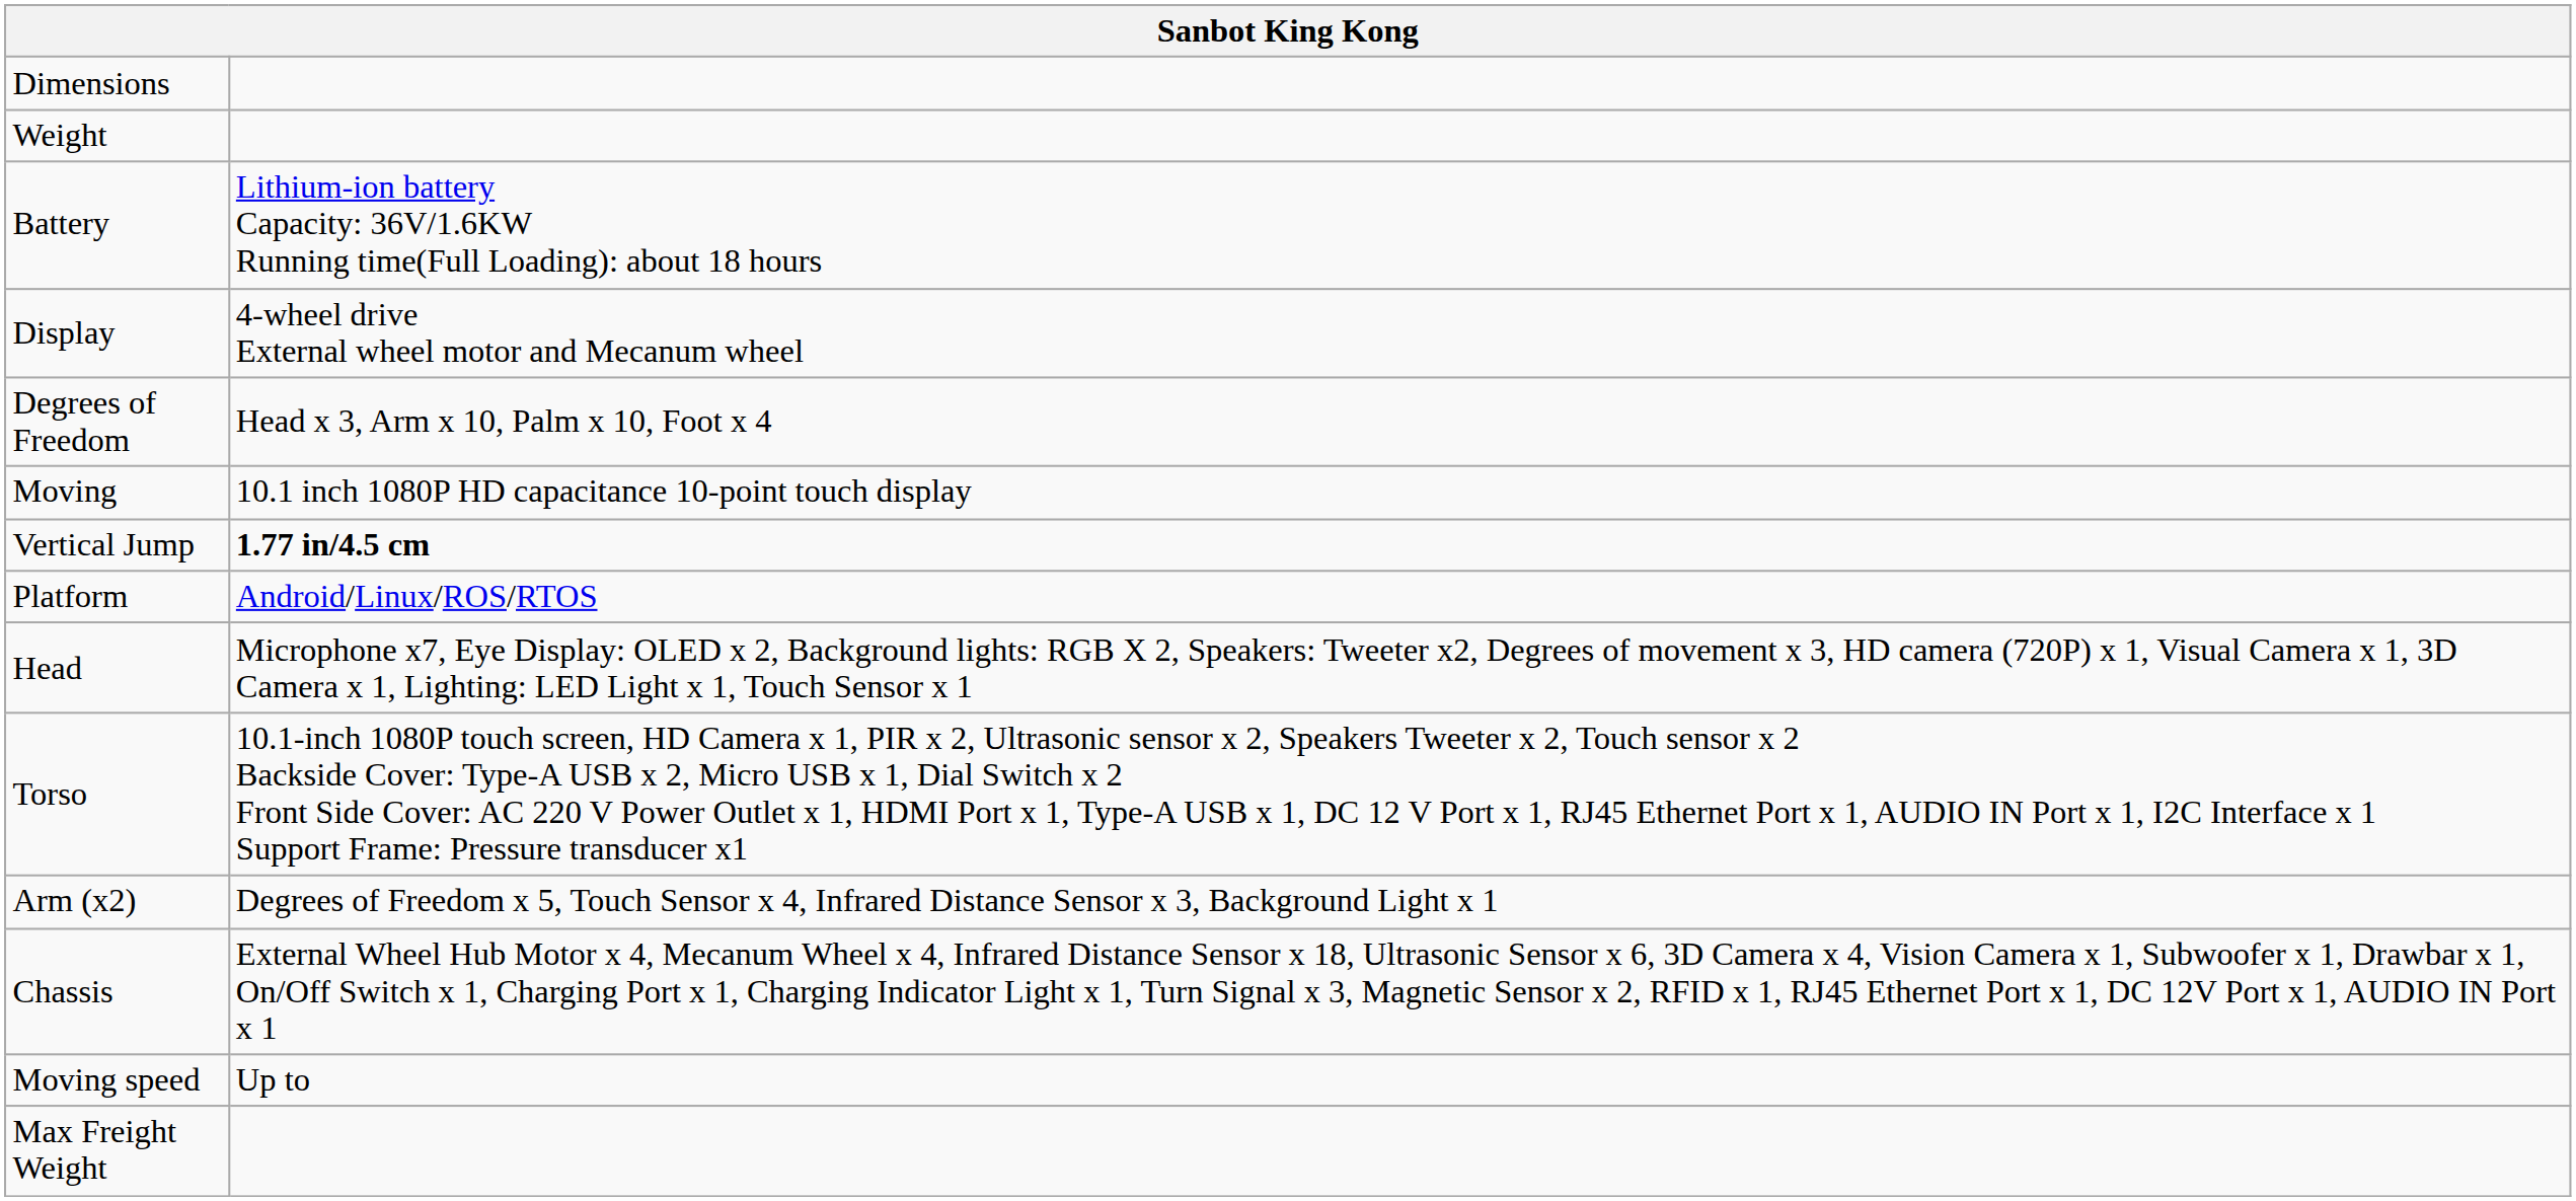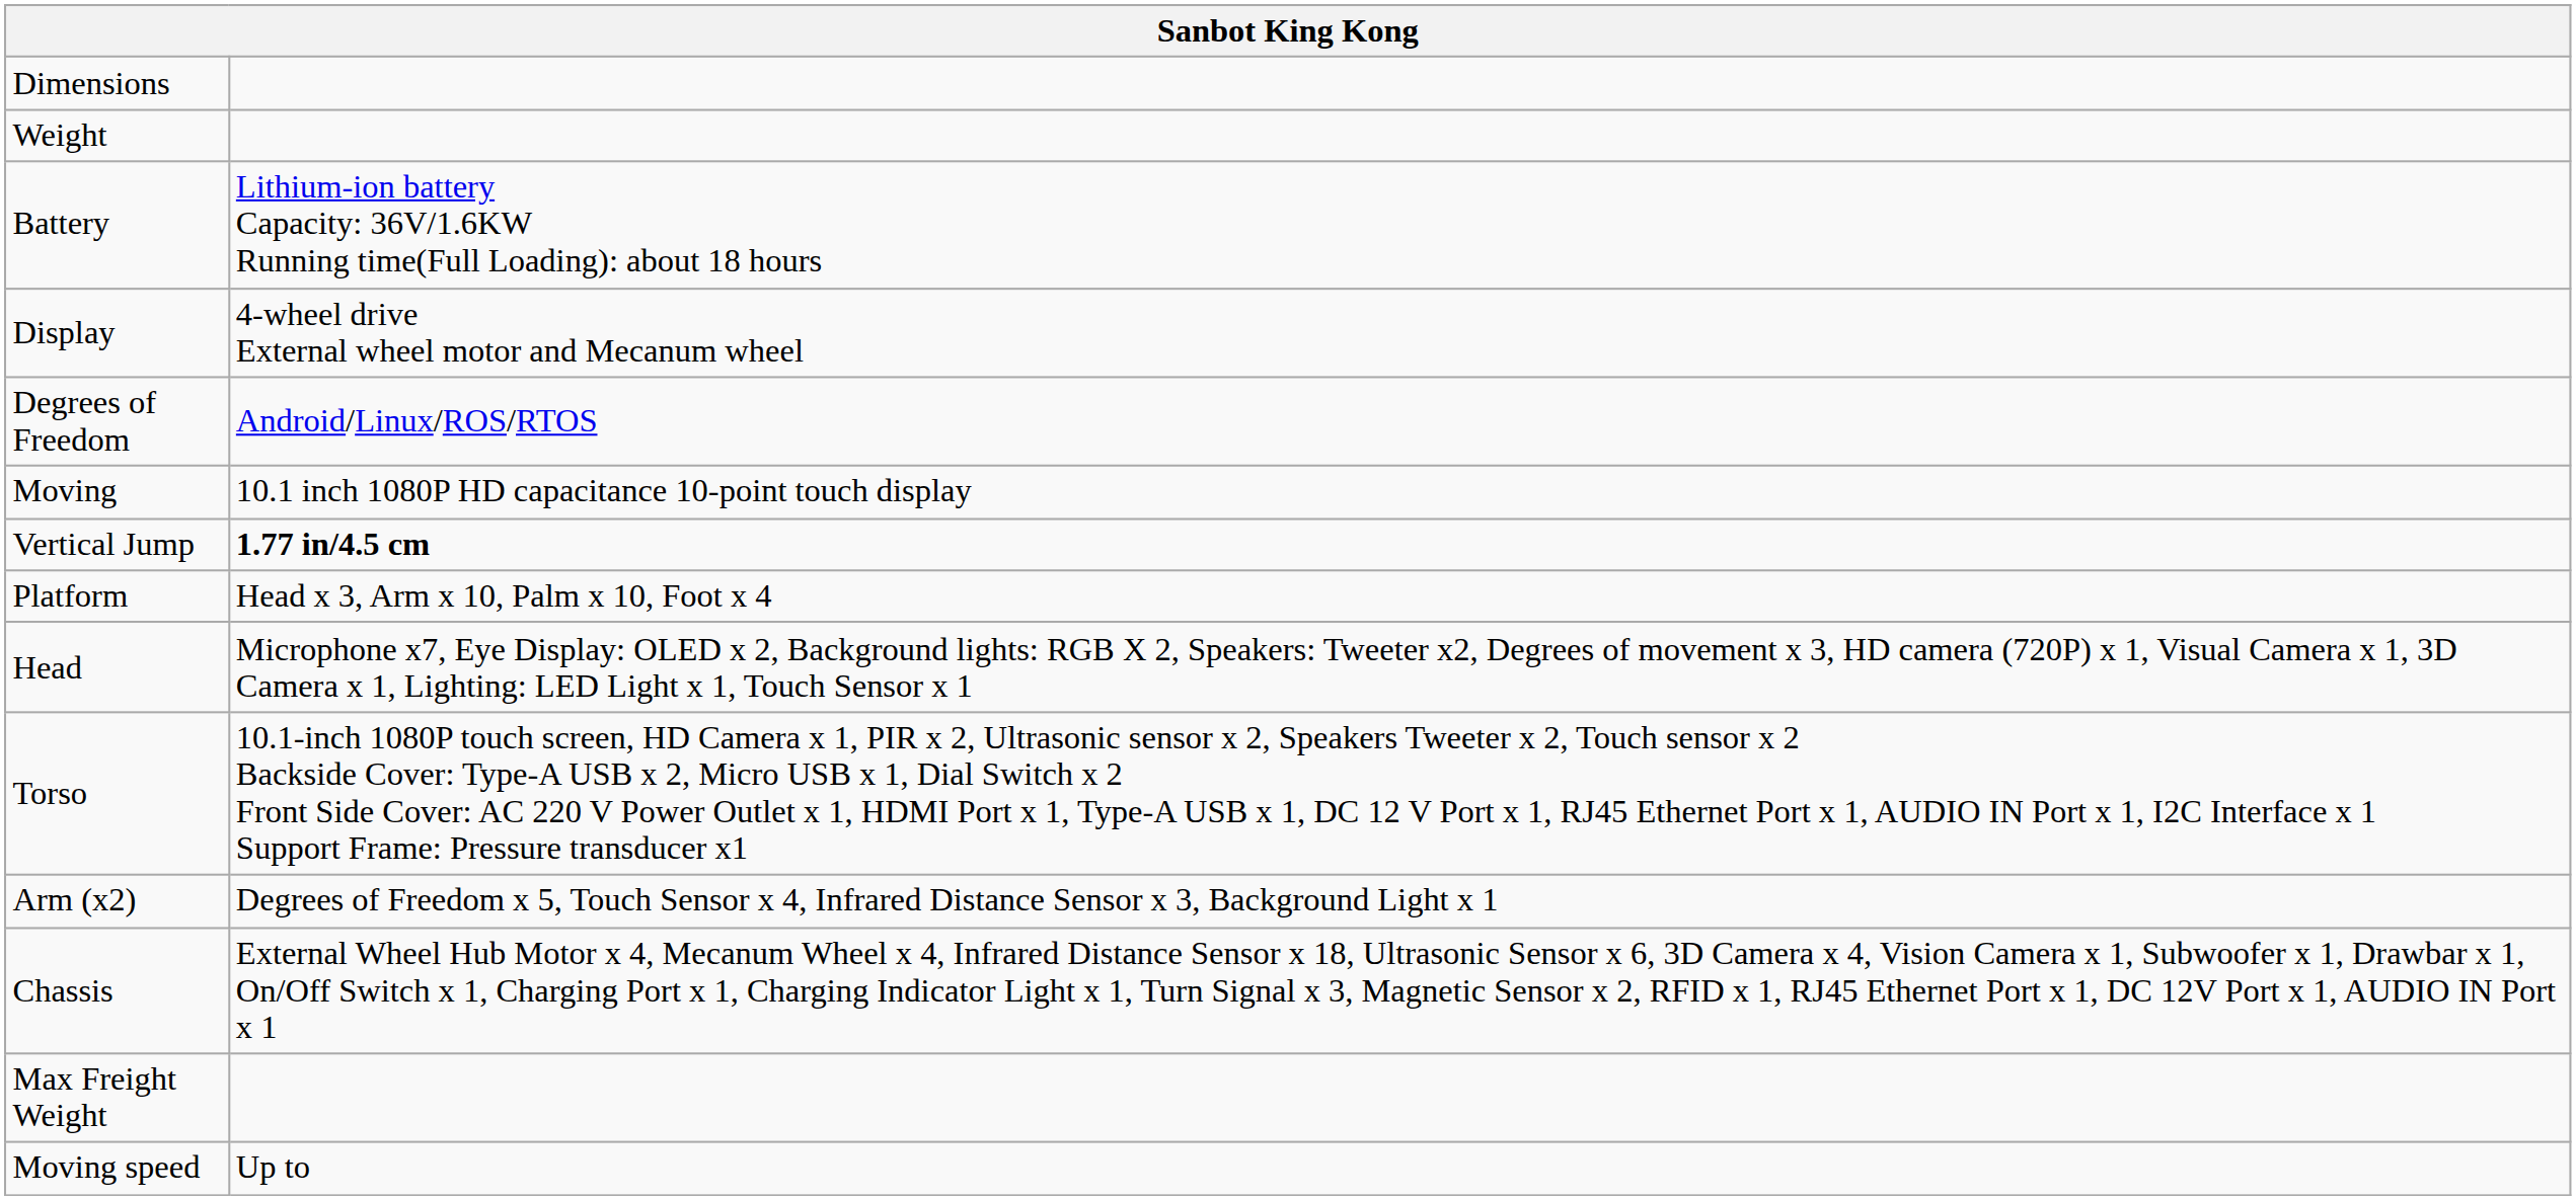 <table class="wikitable mw-collapsible mw-collapsed">
 <tr>
 <th colspan="2">Sanbot King Kong</th>
 </tr>
 <tr>
 <td>Dimensions</td>
 <td></td>
 </tr>
 <tr>
 <td>Weight</td>
 <td></td>
 </tr>
 <tr>
 <td>Battery</td>
 <td><a href='#'>Lithium-ion battery</a><br>Capacity: 36V/1.6KW<br>Running time(Full Loading): about 18 hours</td>
 </tr>
 <tr>
 <td>Display</td>
 <td>4-wheel drive <br>External wheel motor and Mecanum wheel</td>
 </tr>
 <tr>
 <td>Degrees of Freedom</td>
-<td>Head x 3, Arm x 10, Palm x 10, Foot x 4</td>
+<td><a href='#'>Android</a>/<a href='#'>Linux</a>/<a href='#'>ROS</a>/<a href='#'>RTOS</a></td>
 </tr>
 <tr>
 <td>Moving</td>
 <td>10.1 inch 1080P HD capacitance 10-point touch display</td>
 </tr>
 <tr>
 <td>Vertical Jump</td>
 <td><strong>1.77 in/4.5 cm</strong></td>
 </tr>
 <tr>
 <td>Platform</td>
-<td><a href='#'>Android</a>/<a href='#'>Linux</a>/<a href='#'>ROS</a>/<a href='#'>RTOS</a></td>
+<td>Head x 3, Arm x 10, Palm x 10, Foot x 4</td>
 </tr>
 <tr>
 <td>Head</td>
 <td>Microphone x7, Eye Display: OLED x 2, Background lights: RGB X 2, Speakers: Tweeter x2, Degrees of movement x 3, HD camera (720P) x 1, Visual Camera x 1, 3D Camera x 1, Lighting: LED Light x 1,  Touch Sensor x 1</td>
 </tr>
 <tr>
 <td>Torso</td>
 <td>10.1-inch 1080P touch screen, HD Camera x 1, PIR x 2, Ultrasonic sensor x 2, Speakers Tweeter x 2, Touch sensor x 2 <br>Backside Cover: Type-A USB x 2, Micro USB x 1, Dial Switch x 2<br>Front Side Cover: AC 220 V Power Outlet x 1, HDMI Port x 1, Type-A USB x 1, DC 12 V Port x 1, RJ45 Ethernet Port x 1, AUDIO IN Port x 1, I2C Interface x 1<br>Support Frame: Pressure transducer x1</td>
 </tr>
 <tr>
 <td>Arm (x2)</td>
 <td>Degrees of Freedom x 5, Touch Sensor x 4, Infrared Distance Sensor x 3, Background Light x 1</td>
 </tr>
 <tr>
 <td>Chassis</td>
 <td>External Wheel Hub Motor x 4, Mecanum Wheel x 4, Infrared Distance Sensor x 18, Ultrasonic Sensor x 6, 3D Camera x 4, Vision Camera x 1, Subwoofer x 1, Drawbar x 1, On/Off Switch x 1, Charging Port x 1, Charging Indicator Light x 1, Turn Signal x 3, Magnetic Sensor x 2, RFID x 1, RJ45 Ethernet Port x 1, DC 12V Port x 1, AUDIO IN Port x 1</td>
 </tr>
 <tr>
+<td>Max Freight Weight</td>
+<td></td>
+</tr>
+<tr>
 <td>Moving speed</td>
 <td>Up to </td>
 </tr>
-<tr>
-<td>Max Freight Weight</td>
-<td></td>
-</tr>
 </table>
